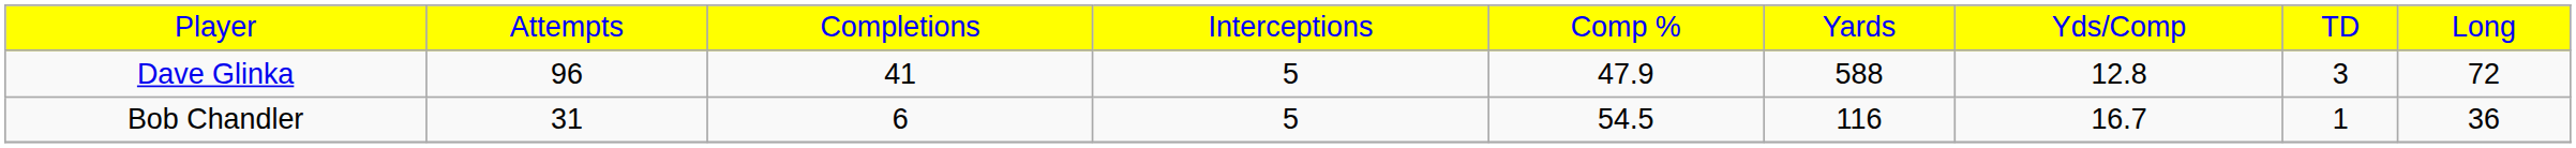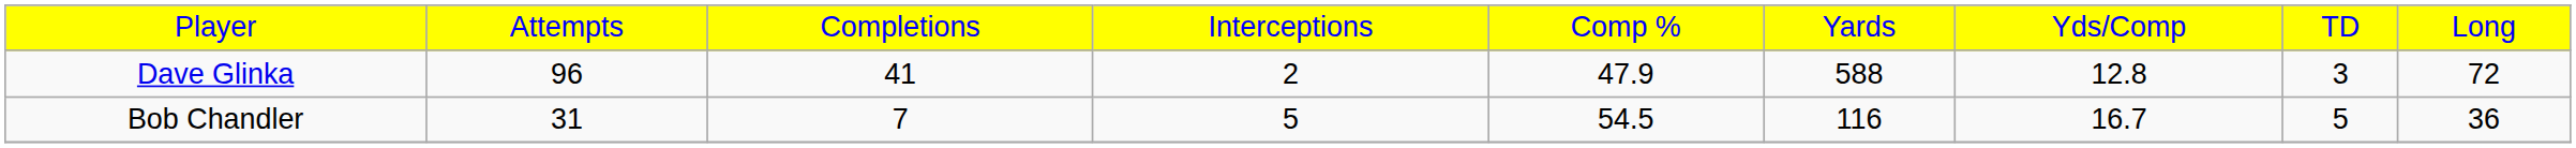 <table class="wikitable" width="90%">
 <tr align="center"  style="background:yellow;color:blue;">
 <td>Player</td>
 <td>Attempts</td>
 <td>Completions</td>
 <td>Interceptions</td>
 <td>Comp %</td>
 <td>Yards</td>
 <td>Yds/Comp</td>
 <td>TD</td>
 <td>Long</td>
 </tr>
 <tr align="center" bgcolor="">
 <td><a href='#'>Dave Glinka</a></td>
 <td>96</td>
 <td>41</td>
-<td>5</td>
+<td>2</td>
 <td>47.9</td>
 <td>588</td>
 <td>12.8</td>
 <td>3</td>
 <td>72</td>
 </tr>
 <tr align="center" bgcolor="">
 <td>Bob Chandler</td>
 <td>31</td>
-<td>6</td>
+<td>7</td>
 <td>5</td>
 <td>54.5</td>
 <td>116</td>
 <td>16.7</td>
-<td>1</td>
+<td>5</td>
 <td>36</td>
 </tr>
 <tr>
 </tr>
 </table>
